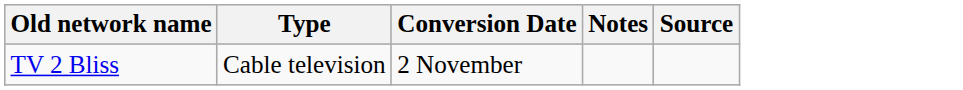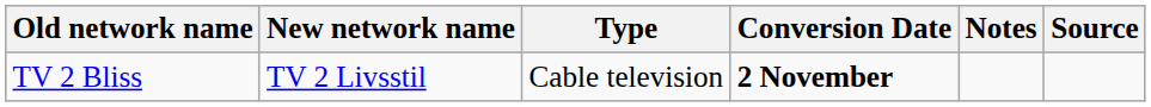 <table class="wikitable">
 <tr>
 <th>Old network name</th>
+<th>New network name</th>
 <th>Type</th>
 <th>Conversion Date</th>
 <th>Notes</th>
 <th>Source</th>
 </tr>
 <tr>
 <td><a href='#'>TV 2 Bliss</a></td>
+<td><a href='#'>TV 2 Livsstil</a></td>
 <td>Cable television</td>
-<td>2 November</td>
+<td><strong>2 November</strong></td>
 <td></td>
 <td></td>
 </tr>
 </table>
